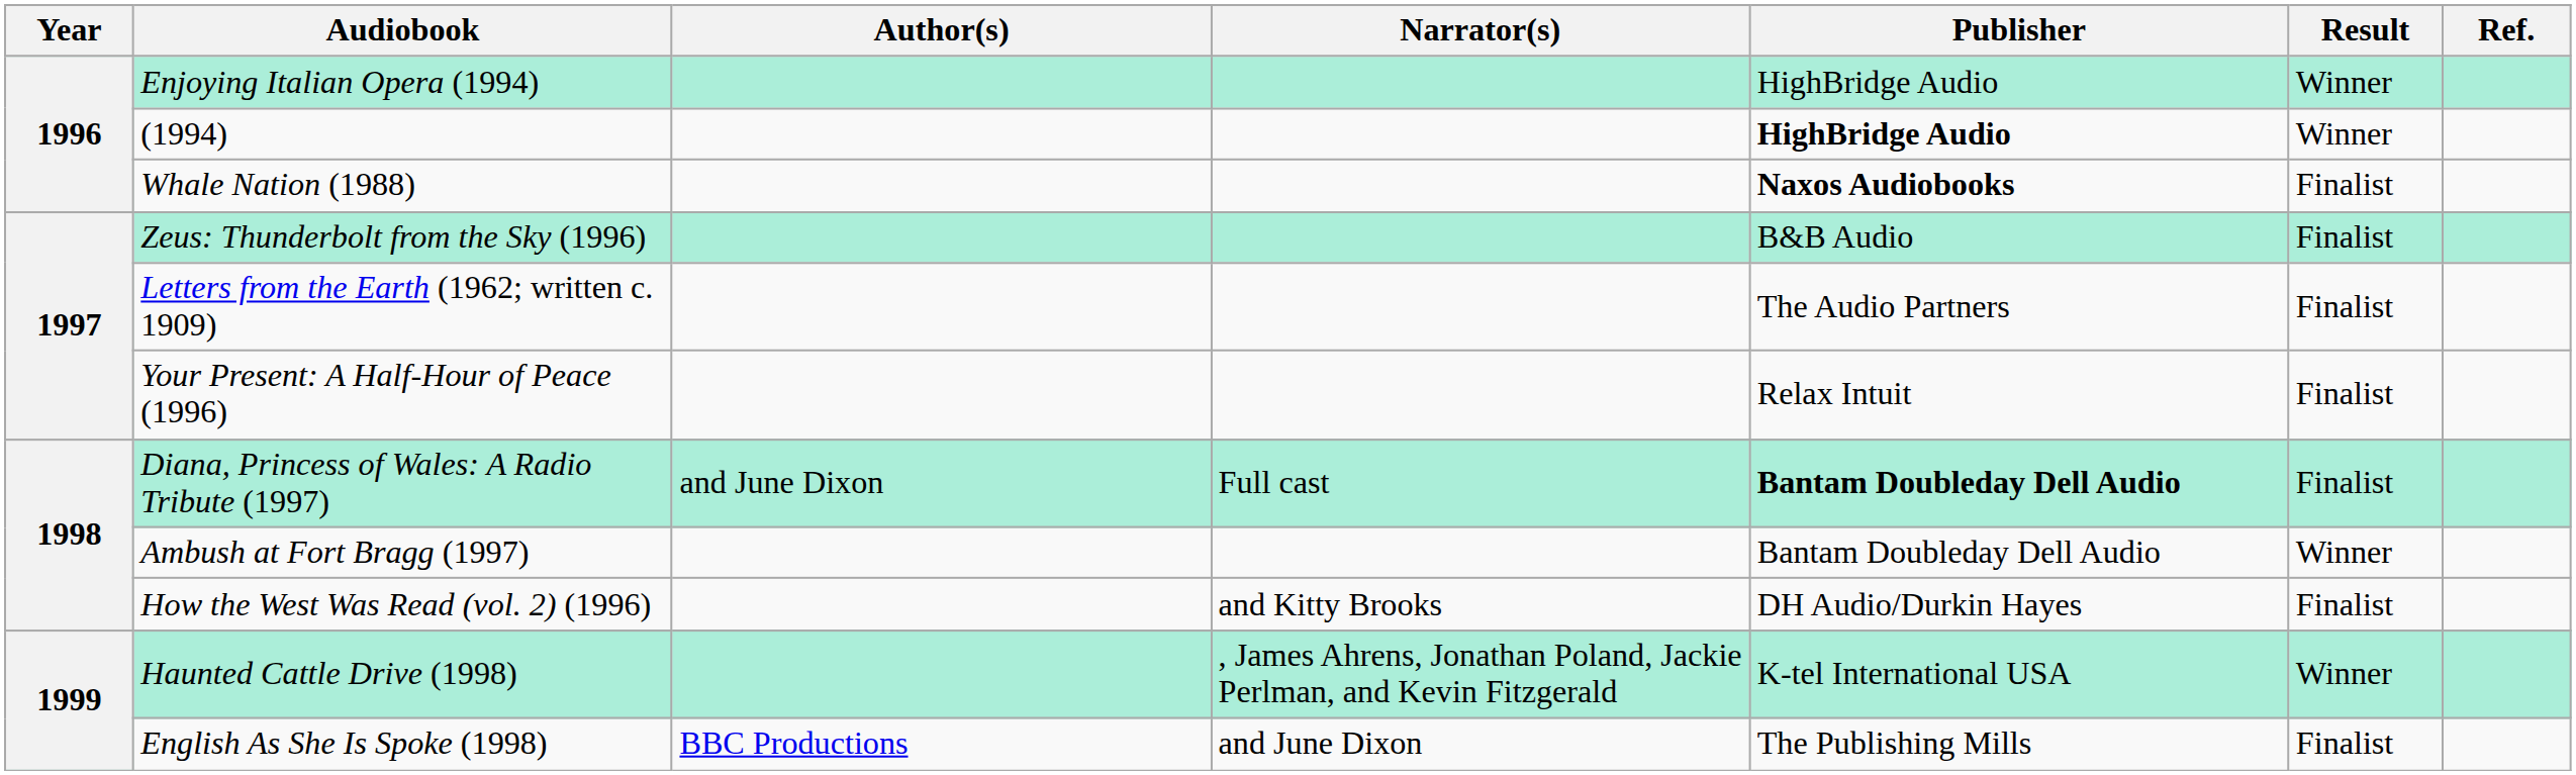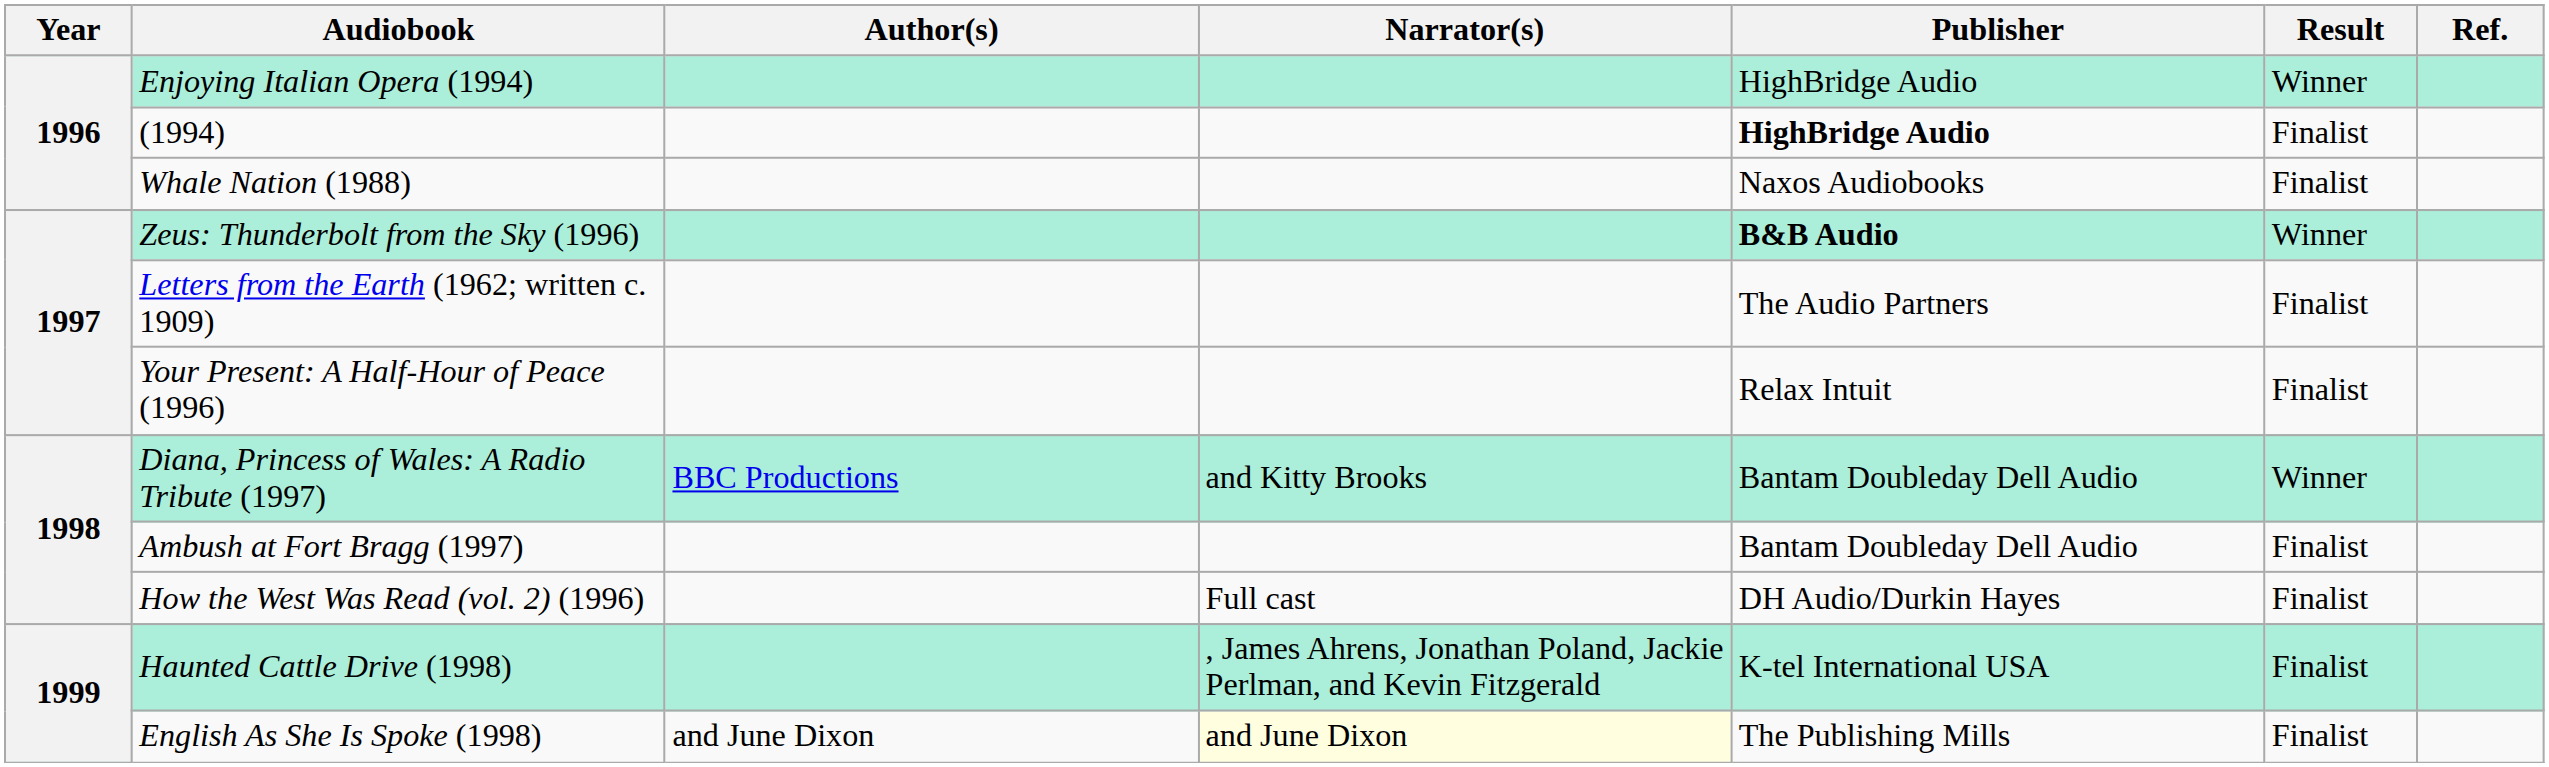 <table class="wikitable sortable mw-collapsible" style="width:100%">
 <tr>
 <th scope="col" width="5%">Year</th>
 <th scope="col" width="21%">Audiobook</th>
 <th scope="col" width="21%">Author(s)</th>
 <th scope="col" width="21%">Narrator(s)</th>
 <th scope="col" width="21%">Publisher</th>
 <th scope="col" width="6%">Result</th>
 <th scope="col" width="5%">Ref.</th>
 </tr>
 <tr style="background:#ABEED9">
 <th rowspan="3">1996<br></th>
 <td><em>Enjoying Italian Opera</em> (1994)</td>
 <td></td>
 <td></td>
 <td>HighBridge Audio</td>
 <td>Winner</td>
 <td></td>
 </tr>
 <tr>
 <td><em></em> (1994)</td>
 <td></td>
 <td></td>
 <td><strong>HighBridge Audio</strong></td>
-<td>Winner</td>
+<td>Finalist</td>
 <td></td>
 </tr>
 <tr>
 <td><em>Whale Nation</em> (1988)</td>
 <td></td>
 <td></td>
-<td><strong>Naxos Audiobooks</strong></td>
+<td>Naxos Audiobooks</td>
 <td>Finalist</td>
 <td></td>
 </tr>
 <tr style="background:#ABEED9">
 <th rowspan="3">1997<br></th>
 <td><em>Zeus: Thunderbolt from the Sky</em> (1996)</td>
 <td></td>
 <td></td>
-<td>B&B Audio</td>
-<td>Finalist</td>
+<td><strong>B&B Audio</strong></td>
+<td>Winner</td>
 <td></td>
 </tr>
 <tr>
 <td><em><a href='#'>Letters from the Earth</a></em> (1962; written c. 1909)</td>
 <td></td>
 <td></td>
 <td>The Audio Partners</td>
 <td>Finalist</td>
 <td></td>
 </tr>
 <tr>
 <td><em>Your Present: A Half-Hour of Peace</em> (1996)</td>
 <td></td>
 <td></td>
 <td>Relax Intuit</td>
 <td>Finalist</td>
 <td></td>
 </tr>
 <tr style="background:#ABEED9">
 <th rowspan="3">1998<br></th>
 <td><em>Diana, Princess of Wales: A Radio Tribute</em> (1997)</td>
-<td> and June Dixon</td>
-<td>Full cast</td>
-<td><strong>Bantam Doubleday Dell Audio</strong></td>
-<td>Finalist</td>
+<td><a href='#'>BBC Productions</a></td>
+<td> and Kitty Brooks</td>
+<td>Bantam Doubleday Dell Audio</td>
+<td>Winner</td>
 <td></td>
 </tr>
 <tr>
 <td><em>Ambush at Fort Bragg</em> (1997)</td>
 <td></td>
 <td></td>
 <td>Bantam Doubleday Dell Audio</td>
-<td>Winner</td>
+<td>Finalist</td>
 <td></td>
 </tr>
 <tr>
 <td><em>How the West Was Read (vol. 2)</em> (1996)</td>
 <td></td>
-<td> and Kitty Brooks</td>
+<td>Full cast</td>
 <td>DH Audio/Durkin Hayes</td>
 <td>Finalist</td>
 <td></td>
 </tr>
 <tr style="background:#ABEED9">
 <th rowspan="2">1999<br></th>
 <td><em>Haunted Cattle Drive</em> (1998)</td>
 <td></td>
 <td>, James Ahrens, Jonathan Poland, Jackie Perlman, and Kevin Fitzgerald</td>
 <td>K-tel International USA</td>
-<td>Winner</td>
+<td>Finalist</td>
 <td></td>
 </tr>
 <tr>
 <td><em>English As She Is Spoke</em> (1998)</td>
-<td><a href='#'>BBC Productions</a></td>
 <td> and June Dixon</td>
+<td style="background: lightyellow;"> and June Dixon</td>
 <td>The Publishing Mills</td>
 <td>Finalist</td>
 <td></td>
 </tr>
 </table>
